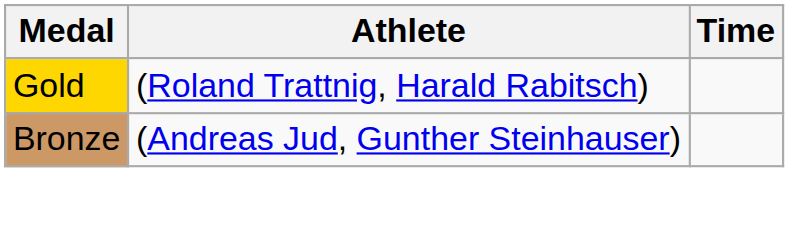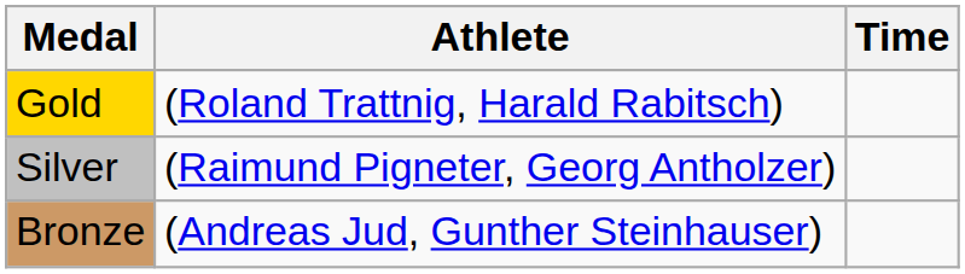 <table class="wikitable">
 <tr>
 <th>Medal</th>
 <th>Athlete</th>
 <th>Time</th>
 </tr>
 <tr>
 <td bgcolor="gold">Gold</td>
 <td> (<a href='#'>Roland Trattnig</a>, <a href='#'>Harald Rabitsch</a>)</td>
 <td></td>
 </tr>
 <tr>
+<td bgcolor="silver">Silver</td>
+<td> (<a href='#'>Raimund Pigneter</a>, <a href='#'>Georg Antholzer</a>)</td>
+<td></td>
+</tr>
+<tr>
 <td bgcolor="CC9966">Bronze</td>
 <td> (<a href='#'>Andreas Jud</a>, <a href='#'>Gunther Steinhauser</a>)</td>
 <td></td>
 </tr>
 </table>
